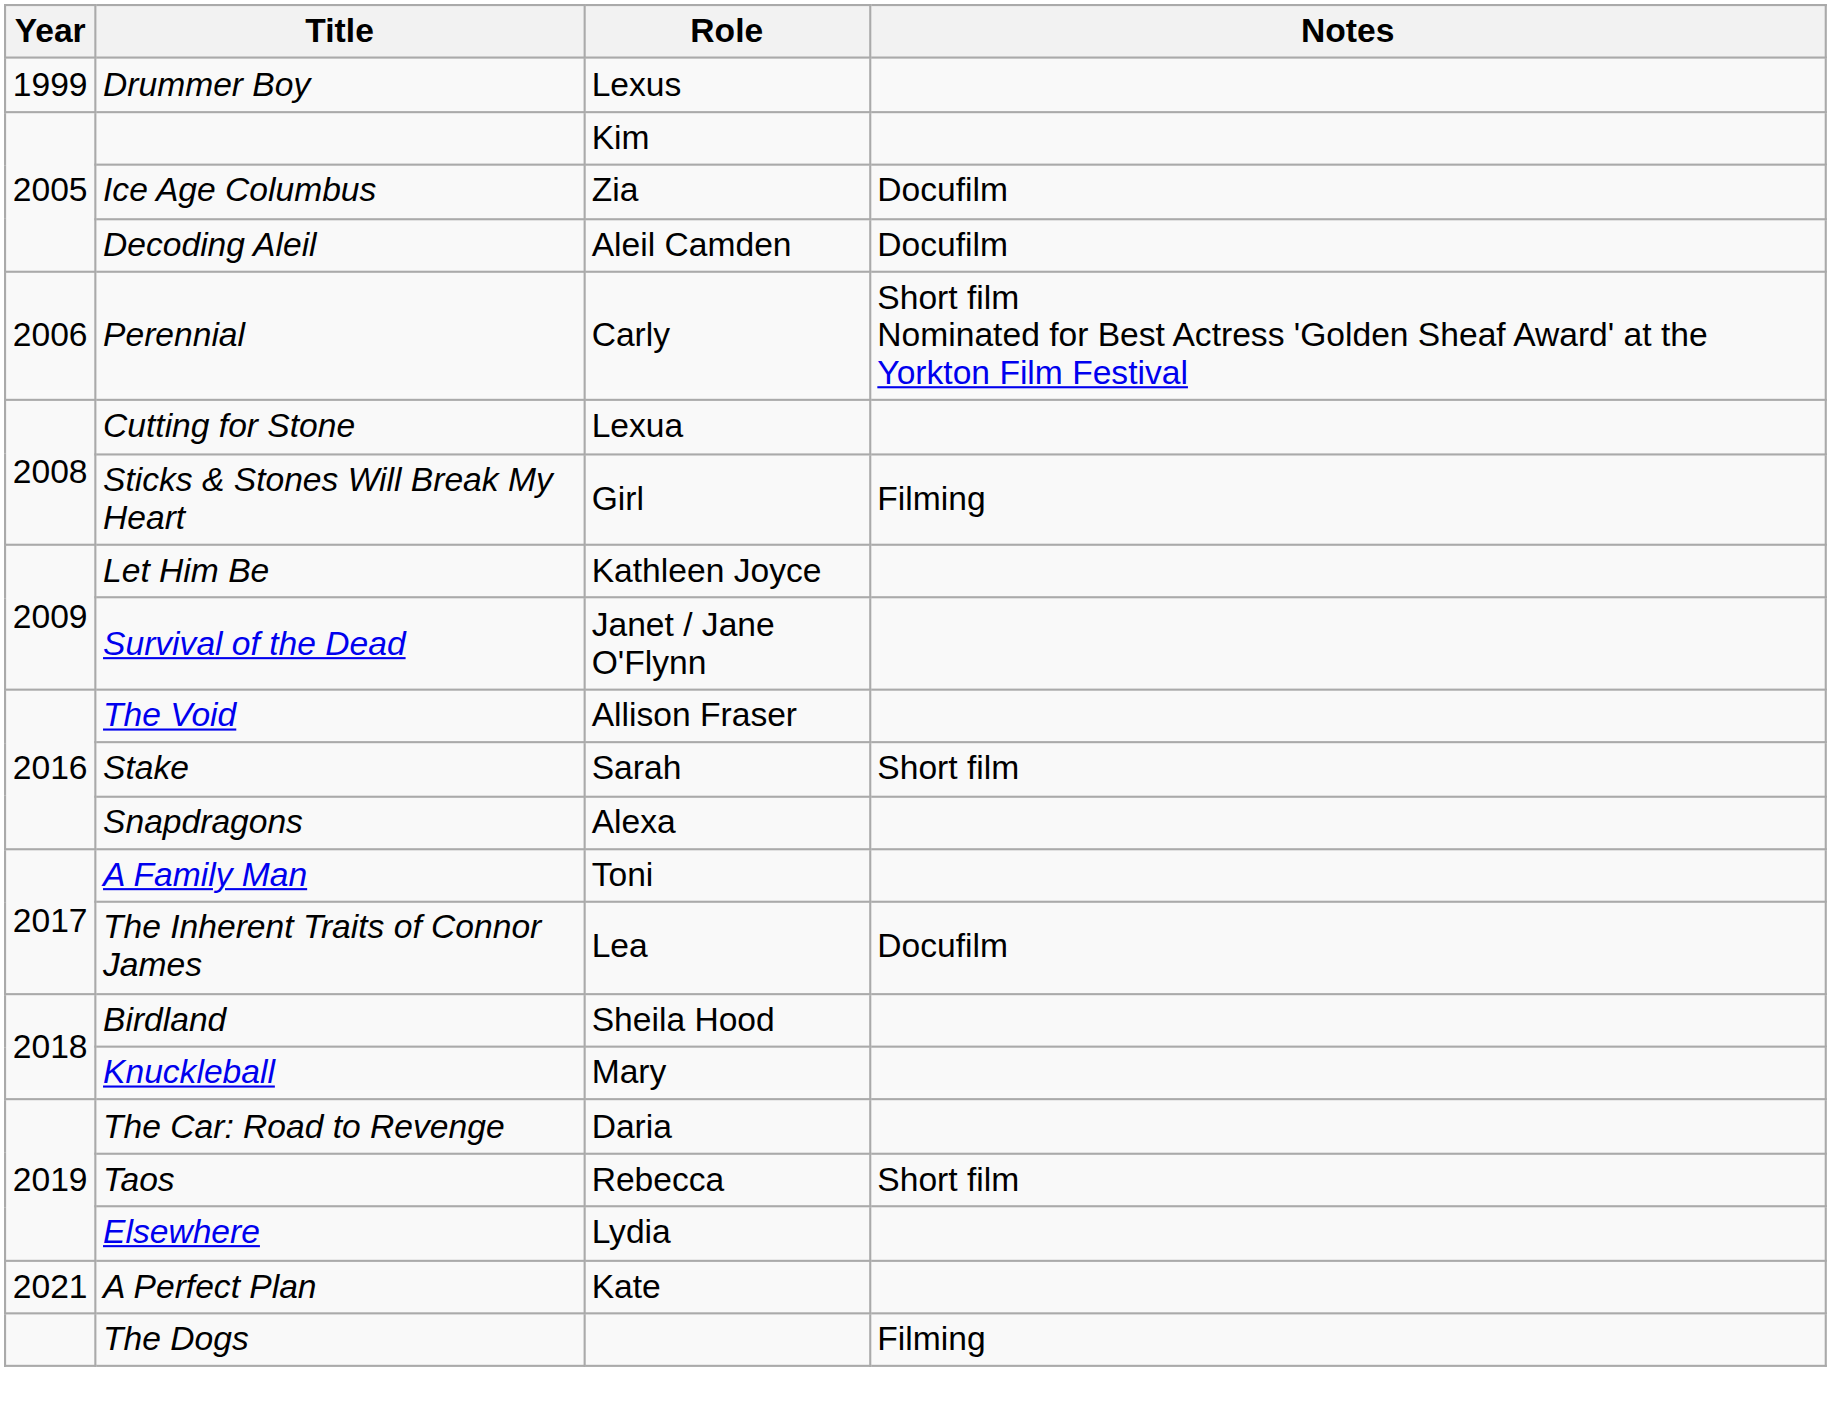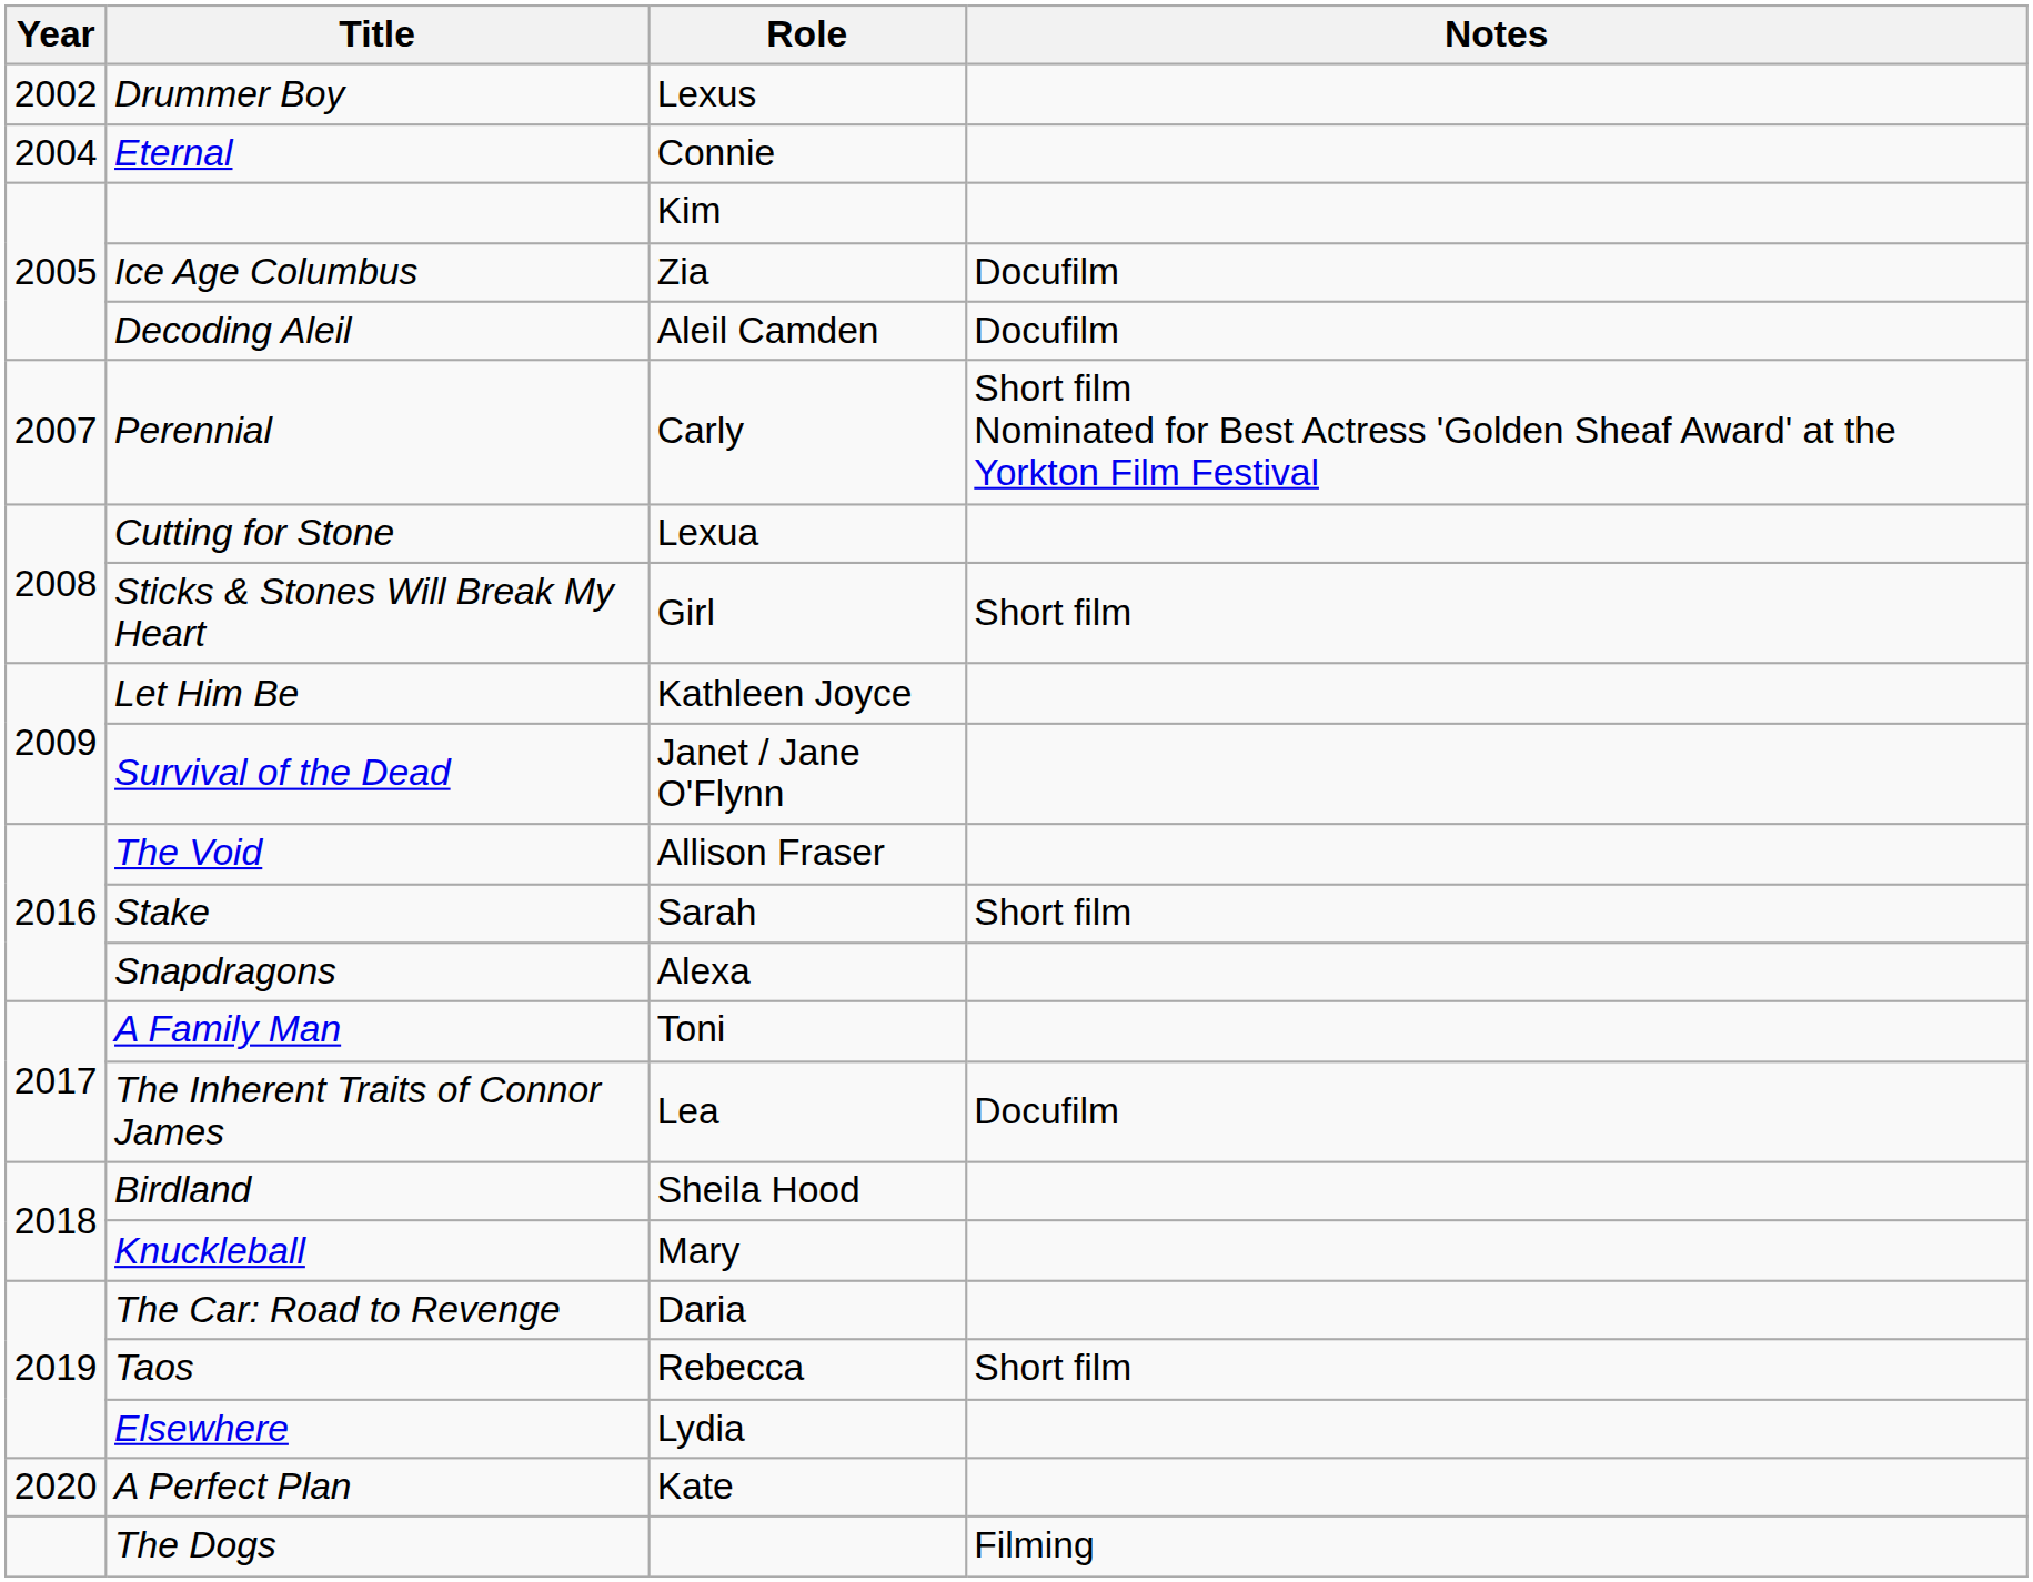 <table class="wikitable sortable">
 <tr>
 <th>Year</th>
 <th>Title</th>
 <th>Role</th>
 <th class="unsortable">Notes</th>
 </tr>
 <tr>
-<td>1999</td>
+<td>2002</td>
 <td><em>Drummer Boy</em></td>
 <td>Lexus</td>
+<td></td>
+</tr>
+<tr>
+<td>2004</td>
+<td><em><a href='#'>Eternal</a></em></td>
+<td>Connie</td>
 <td></td>
 </tr>
 <tr>
 <td rowspan=3>2005</td>
 <td><em></em></td>
 <td>Kim</td>
 <td></td>
 </tr>
 <tr>
 <td><em>Ice Age Columbus</em></td>
 <td>Zia</td>
 <td>Docufilm</td>
 </tr>
 <tr>
 <td><em>Decoding Aleil</em></td>
 <td>Aleil Camden</td>
 <td>Docufilm</td>
 </tr>
 <tr>
-<td>2006</td>
+<td>2007</td>
 <td><em>Perennial</em></td>
 <td>Carly</td>
 <td>Short film<br>Nominated for Best Actress 'Golden Sheaf Award' at the <a href='#'>Yorkton Film Festival</a></td>
 </tr>
 <tr>
 <td rowspan=2>2008</td>
 <td><em>Cutting for Stone</em></td>
 <td>Lexua</td>
 <td></td>
 </tr>
 <tr>
 <td><em>Sticks & Stones Will Break My Heart</em></td>
 <td>Girl</td>
-<td>Filming</td>
+<td>Short film</td>
 </tr>
 <tr>
 <td rowspan=2>2009</td>
 <td><em>Let Him Be</em></td>
 <td>Kathleen Joyce</td>
 <td></td>
 </tr>
 <tr>
 <td><em><a href='#'>Survival of the Dead</a></em></td>
 <td>Janet / Jane O'Flynn</td>
 <td></td>
 </tr>
 <tr>
 <td rowspan=3>2016</td>
 <td data-sort-value="Void, The"><em><a href='#'>The Void</a></em></td>
 <td>Allison Fraser</td>
 <td></td>
 </tr>
 <tr>
 <td><em>Stake</em></td>
 <td>Sarah</td>
 <td>Short film</td>
 </tr>
 <tr>
 <td><em>Snapdragons</em></td>
 <td>Alexa</td>
 <td></td>
 </tr>
 <tr>
 <td rowspan=2>2017</td>
 <td data-sort-value="Family Man, A"><em><a href='#'>A Family Man</a></em></td>
 <td>Toni</td>
 <td></td>
 </tr>
 <tr>
 <td data-sort-value="Inherent Traits of Connor James, The"><em>The Inherent Traits of Connor James</em></td>
 <td>Lea</td>
 <td>Docufilm</td>
 </tr>
 <tr>
 <td rowspan=2>2018</td>
 <td><em>Birdland</em></td>
 <td>Sheila Hood</td>
 <td></td>
 </tr>
 <tr>
 <td><em><a href='#'>Knuckleball</a></em></td>
 <td>Mary</td>
 <td></td>
 </tr>
 <tr>
 <td rowspan=3>2019</td>
 <td data-sort-value="Car: Road to Revenge, The"><em>The Car: Road to Revenge</em></td>
 <td>Daria</td>
 <td></td>
 </tr>
 <tr>
 <td><em>Taos</em></td>
 <td>Rebecca</td>
 <td>Short film</td>
 </tr>
 <tr>
 <td><em><a href='#'>Elsewhere</a></em></td>
 <td>Lydia</td>
 <td></td>
 </tr>
 <tr>
-<td>2021</td>
+<td>2020</td>
 <td data-sort-value="Perfect Plan, A"><em>A Perfect Plan</em></td>
 <td>Kate</td>
 <td></td>
 </tr>
 <tr>
 <td></td>
 <td data-sort-value="Dogs, The"><em>The Dogs</em></td>
 <td></td>
 <td>Filming</td>
 </tr>
 </table>
